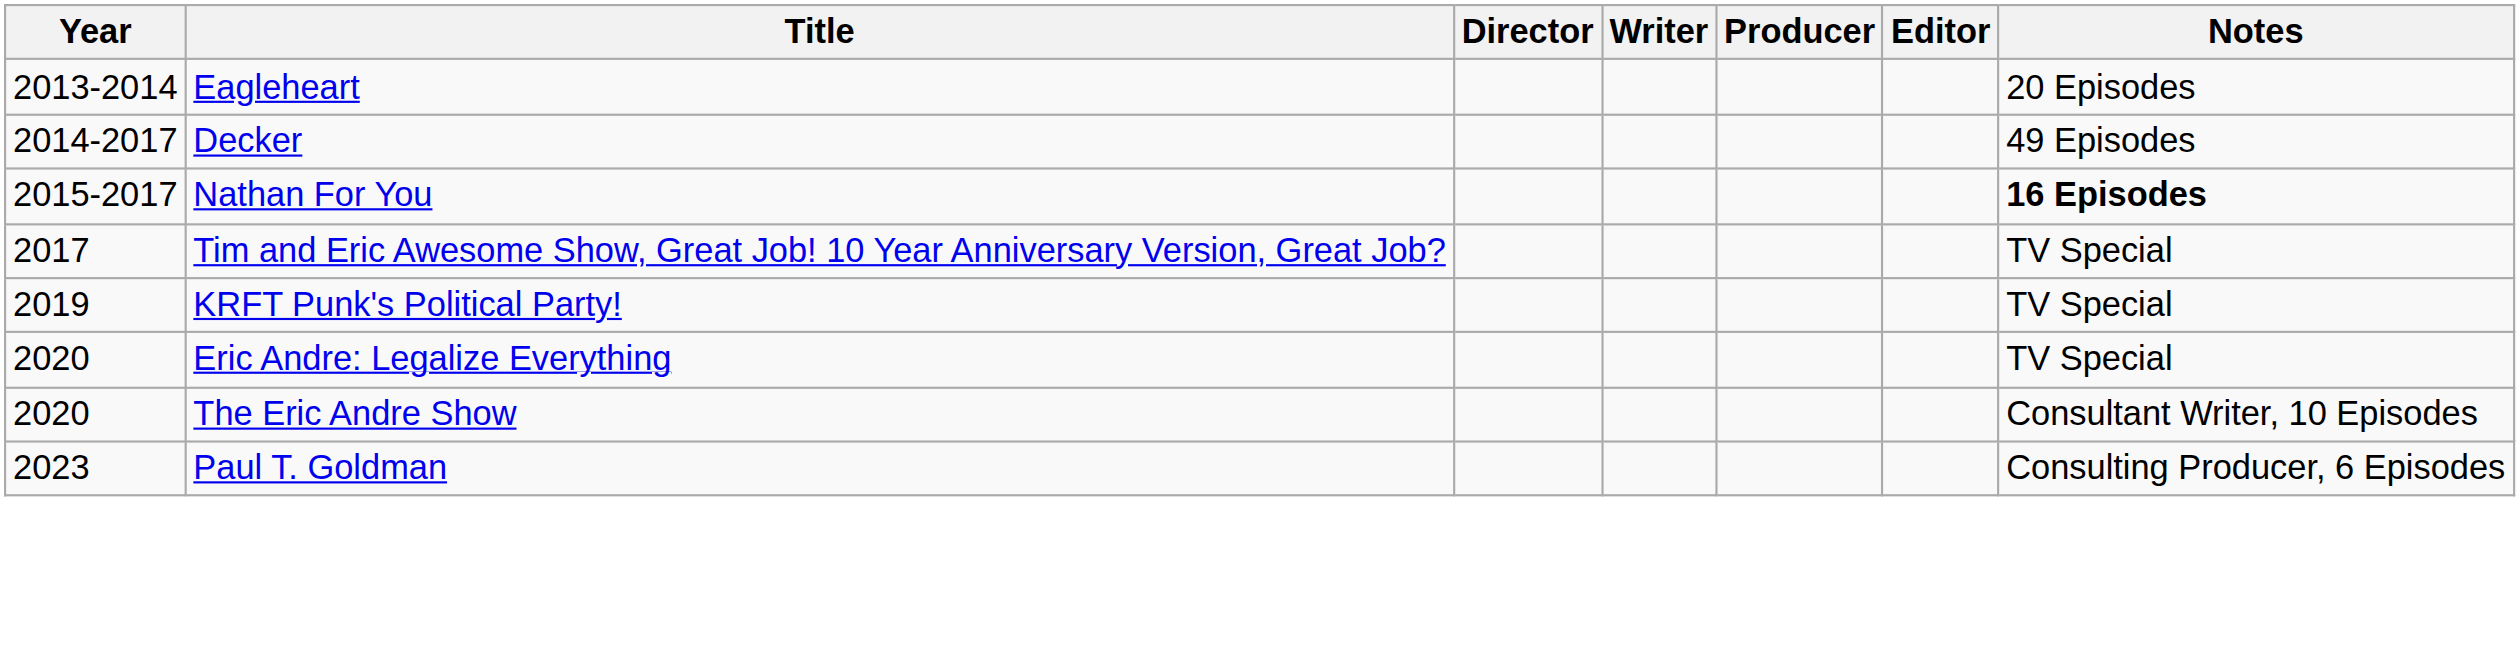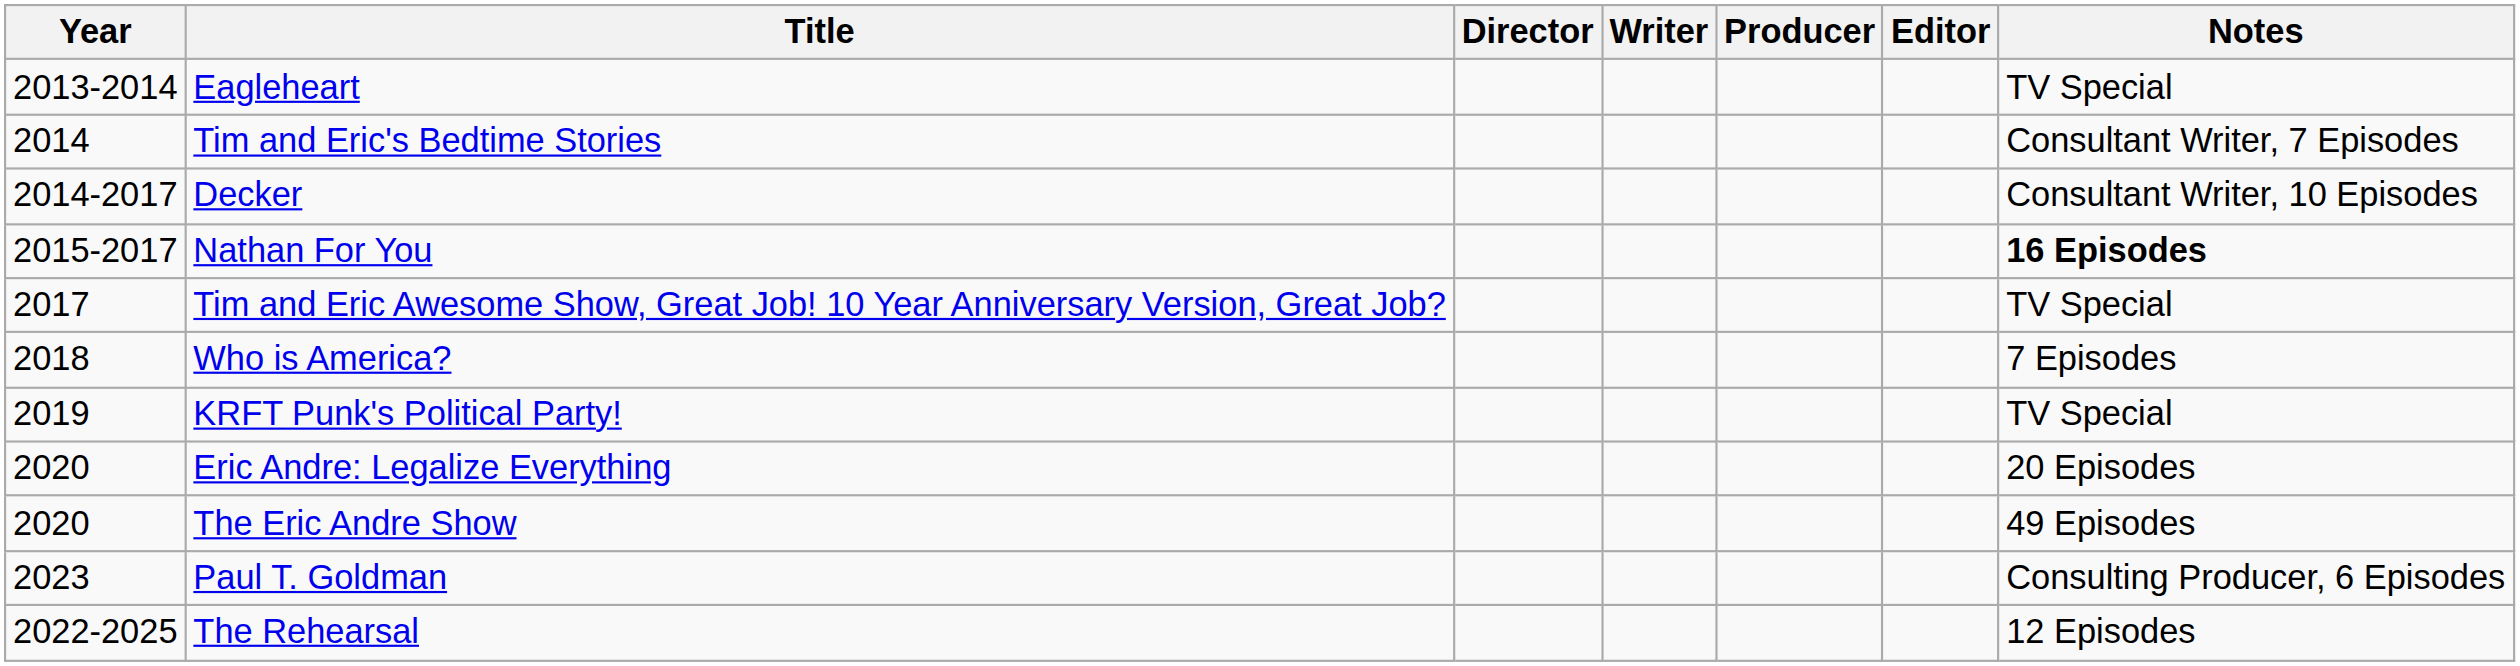 <table class="wikitable">
 <tr>
 <th>Year</th>
 <th>Title</th>
 <th>Director</th>
 <th>Writer</th>
 <th>Producer</th>
 <th>Editor</th>
 <th>Notes</th>
 </tr>
 <tr>
 <td>2013-2014</td>
 <td><a href='#'>Eagleheart</a></td>
 <td></td>
 <td></td>
 <td></td>
 <td></td>
-<td>20 Episodes</td>
+<td>TV Special</td>
+</tr>
+<tr>
+<td>2014</td>
+<td><a href='#'>Tim and Eric's Bedtime Stories</a></td>
+<td></td>
+<td></td>
+<td></td>
+<td></td>
+<td>Consultant Writer, 7 Episodes</td>
 </tr>
 <tr>
 <td>2014-2017</td>
 <td><a href='#'>Decker</a></td>
 <td></td>
 <td></td>
 <td></td>
 <td></td>
-<td>49 Episodes</td>
+<td>Consultant Writer, 10 Episodes</td>
 </tr>
 <tr>
 <td>2015-2017</td>
 <td><a href='#'>Nathan For You</a></td>
 <td></td>
 <td></td>
 <td></td>
 <td></td>
 <td><strong>16 Episodes</strong></td>
 </tr>
 <tr>
 <td>2017</td>
 <td><a href='#'>Tim and Eric Awesome Show, Great Job! 10 Year Anniversary Version, Great Job?</a></td>
 <td></td>
 <td></td>
 <td></td>
 <td></td>
 <td>TV Special</td>
 </tr>
 <tr>
+<td>2018</td>
+<td><a href='#'>Who is America?</a></td>
+<td></td>
+<td></td>
+<td></td>
+<td></td>
+<td>7 Episodes</td>
+</tr>
+<tr>
 <td>2019</td>
 <td><a href='#'>KRFT Punk's Political Party!</a></td>
 <td></td>
 <td></td>
 <td></td>
 <td></td>
 <td>TV Special</td>
 </tr>
 <tr>
 <td>2020</td>
 <td><a href='#'>Eric Andre: Legalize Everything</a></td>
 <td></td>
 <td></td>
 <td></td>
 <td></td>
-<td>TV Special</td>
+<td>20 Episodes</td>
 </tr>
 <tr>
 <td>2020</td>
 <td><a href='#'>The Eric Andre Show</a></td>
 <td></td>
 <td></td>
 <td></td>
 <td></td>
-<td>Consultant Writer, 10 Episodes</td>
+<td>49 Episodes</td>
 </tr>
 <tr>
 <td>2023</td>
 <td><a href='#'>Paul T. Goldman</a></td>
 <td></td>
 <td></td>
 <td></td>
 <td></td>
 <td>Consulting Producer, 6 Episodes</td>
 </tr>
+<tr>
+<td>2022-2025</td>
+<td><a href='#'>The Rehearsal</a></td>
+<td></td>
+<td></td>
+<td></td>
+<td></td>
+<td>12 Episodes</td>
+</tr>
 </table>
